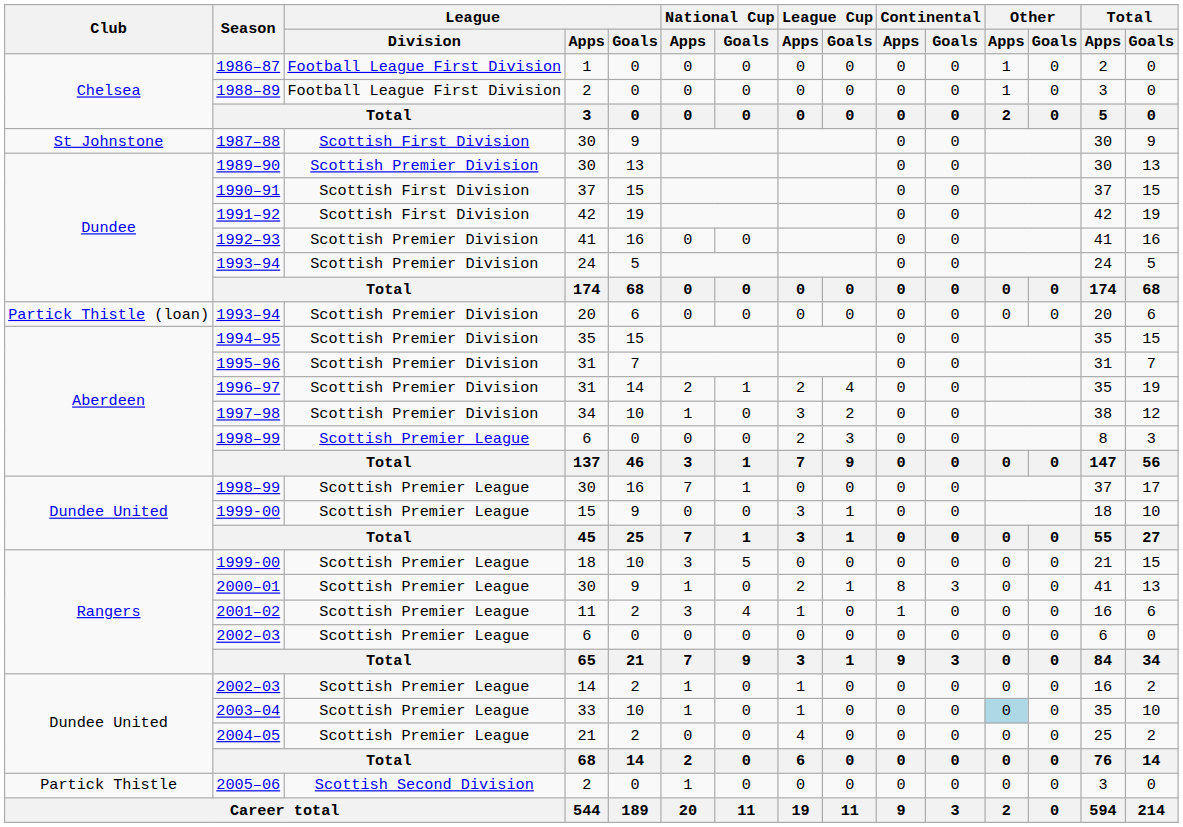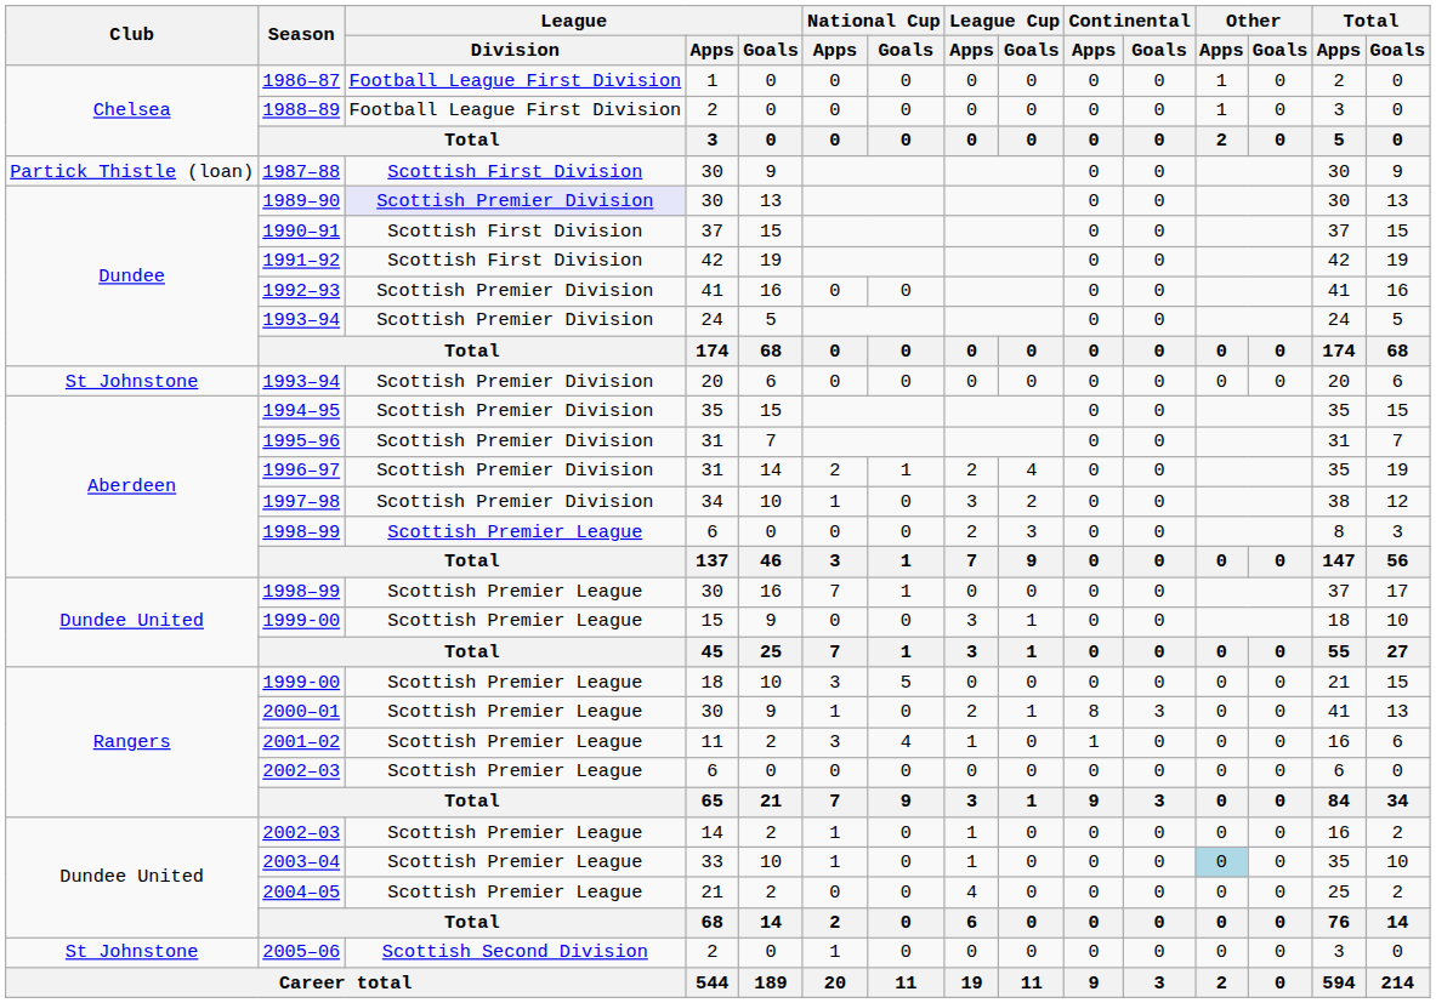 <table class="wikitable" style="text-align:center">
 <tr>
 <th rowspan="2">Club</th>
 <th rowspan="2">Season</th>
 <th colspan="3">League</th>
 <th colspan="2">National Cup</th>
 <th colspan="2">League Cup</th>
 <th colspan="2">Continental</th>
 <th colspan="2">Other</th>
 <th colspan="2">Total</th>
 </tr>
 <tr>
 <th>Division</th>
 <th>Apps</th>
 <th>Goals</th>
 <th>Apps</th>
 <th>Goals</th>
 <th>Apps</th>
 <th>Goals</th>
 <th>Apps</th>
 <th>Goals</th>
 <th>Apps</th>
 <th>Goals</th>
 <th>Apps</th>
 <th>Goals</th>
 </tr>
 <tr>
 <td rowspan="3"><a href='#'>Chelsea</a></td>
 <td><a href='#'>1986–87</a></td>
 <td><a href='#'>Football League First Division</a></td>
 <td>1</td>
 <td>0</td>
 <td>0</td>
 <td>0</td>
 <td>0</td>
 <td>0</td>
 <td>0</td>
 <td>0</td>
 <td>1</td>
 <td>0</td>
 <td>2</td>
 <td>0</td>
 </tr>
 <tr>
 <td><a href='#'>1988–89</a></td>
 <td>Football League First Division</td>
 <td>2</td>
 <td>0</td>
 <td>0</td>
 <td>0</td>
 <td>0</td>
 <td>0</td>
 <td>0</td>
 <td>0</td>
 <td>1</td>
 <td>0</td>
 <td>3</td>
 <td>0</td>
 </tr>
 <tr>
 <th colspan="2">Total</th>
 <th>3</th>
 <th>0</th>
 <th>0</th>
 <th>0</th>
 <th>0</th>
 <th>0</th>
 <th>0</th>
 <th>0</th>
 <th>2</th>
 <th>0</th>
 <th>5</th>
 <th>0</th>
 </tr>
 <tr>
-<td><a href='#'>St Johnstone</a></td>
+<td><a href='#'>Partick Thistle</a> (loan)</td>
 <td><a href='#'>1987–88</a></td>
 <td><a href='#'>Scottish First Division</a></td>
 <td>30</td>
 <td>9</td>
 <td colspan="2"></td>
 <td colspan="2"></td>
 <td>0</td>
 <td>0</td>
 <td colspan="2"></td>
 <td>30</td>
 <td>9</td>
 </tr>
 <tr>
 <td rowspan="6"><a href='#'>Dundee</a></td>
 <td><a href='#'>1989–90</a></td>
-<td><a href='#'>Scottish Premier Division</a></td>
+<td style="background: lavender;"><a href='#'>Scottish Premier Division</a></td>
 <td>30</td>
 <td>13</td>
 <td colspan="2"></td>
 <td colspan="2"></td>
 <td>0</td>
 <td>0</td>
 <td colspan="2"></td>
 <td>30</td>
 <td>13</td>
 </tr>
 <tr>
 <td><a href='#'>1990–91</a></td>
 <td>Scottish First Division</td>
 <td>37</td>
 <td>15</td>
 <td colspan="2"></td>
 <td colspan="2"></td>
 <td>0</td>
 <td>0</td>
 <td colspan="2"></td>
 <td>37</td>
 <td>15</td>
 </tr>
 <tr>
 <td><a href='#'>1991–92</a></td>
 <td>Scottish First Division</td>
 <td>42</td>
 <td>19</td>
 <td colspan="2"></td>
 <td colspan="2"></td>
 <td>0</td>
 <td>0</td>
 <td colspan="2"></td>
 <td>42</td>
 <td>19</td>
 </tr>
 <tr>
 <td><a href='#'>1992–93</a></td>
 <td>Scottish Premier Division</td>
 <td>41</td>
 <td>16</td>
 <td>0</td>
 <td>0</td>
 <td colspan="2"></td>
 <td>0</td>
 <td>0</td>
 <td colspan="2"></td>
 <td>41</td>
 <td>16</td>
 </tr>
 <tr>
 <td><a href='#'>1993–94</a></td>
 <td>Scottish Premier Division</td>
 <td>24</td>
 <td>5</td>
 <td colspan="2"></td>
 <td colspan="2"></td>
 <td>0</td>
 <td>0</td>
 <td colspan="2"></td>
 <td>24</td>
 <td>5</td>
 </tr>
 <tr>
 <th colspan="2">Total</th>
 <th>174</th>
 <th>68</th>
 <th>0</th>
 <th>0</th>
 <th>0</th>
 <th>0</th>
 <th>0</th>
 <th>0</th>
 <th>0</th>
 <th>0</th>
 <th>174</th>
 <th>68</th>
 </tr>
 <tr>
-<td><a href='#'>Partick Thistle</a> (loan)</td>
+<td><a href='#'>St Johnstone</a></td>
 <td><a href='#'>1993–94</a></td>
 <td>Scottish Premier Division</td>
 <td>20</td>
 <td>6</td>
 <td>0</td>
 <td>0</td>
 <td>0</td>
 <td>0</td>
 <td>0</td>
 <td>0</td>
 <td>0</td>
 <td>0</td>
 <td>20</td>
 <td>6</td>
 </tr>
 <tr>
 <td rowspan="6"><a href='#'>Aberdeen</a></td>
 <td><a href='#'>1994–95</a></td>
 <td>Scottish Premier Division</td>
 <td>35</td>
 <td>15</td>
 <td colspan="2"></td>
 <td colspan="2"></td>
 <td>0</td>
 <td>0</td>
 <td colspan="2"></td>
 <td>35</td>
 <td>15</td>
 </tr>
 <tr>
 <td><a href='#'>1995–96</a></td>
 <td>Scottish Premier Division</td>
 <td>31</td>
 <td>7</td>
 <td colspan="2"></td>
 <td colspan="2"></td>
 <td>0</td>
 <td>0</td>
 <td colspan="2"></td>
 <td>31</td>
 <td>7</td>
 </tr>
 <tr>
 <td><a href='#'>1996–97</a></td>
 <td>Scottish Premier Division</td>
 <td>31</td>
 <td>14</td>
 <td>2</td>
 <td>1</td>
 <td>2</td>
 <td>4</td>
 <td>0</td>
 <td>0</td>
 <td colspan="2"></td>
 <td>35</td>
 <td>19</td>
 </tr>
 <tr>
 <td><a href='#'>1997–98</a></td>
 <td>Scottish Premier Division</td>
 <td>34</td>
 <td>10</td>
 <td>1</td>
 <td>0</td>
 <td>3</td>
 <td>2</td>
 <td>0</td>
 <td>0</td>
 <td colspan="2"></td>
 <td>38</td>
 <td>12</td>
 </tr>
 <tr>
 <td><a href='#'>1998–99</a></td>
 <td><a href='#'>Scottish Premier League</a></td>
 <td>6</td>
 <td>0</td>
 <td>0</td>
 <td>0</td>
 <td>2</td>
 <td>3</td>
 <td>0</td>
 <td>0</td>
 <td colspan="2"></td>
 <td>8</td>
 <td>3</td>
 </tr>
 <tr>
 <th colspan="2">Total</th>
 <th>137</th>
 <th>46</th>
 <th>3</th>
 <th>1</th>
 <th>7</th>
 <th>9</th>
 <th>0</th>
 <th>0</th>
 <th>0</th>
 <th>0</th>
 <th>147</th>
 <th>56</th>
 </tr>
 <tr>
 <td rowspan="3"><a href='#'>Dundee United</a></td>
 <td><a href='#'>1998–99</a></td>
 <td>Scottish Premier League</td>
 <td>30</td>
 <td>16</td>
 <td>7</td>
 <td>1</td>
 <td>0</td>
 <td>0</td>
 <td>0</td>
 <td>0</td>
 <td colspan="2"></td>
 <td>37</td>
 <td>17</td>
 </tr>
 <tr>
 <td><a href='#'>1999-00</a></td>
 <td>Scottish Premier League</td>
 <td>15</td>
 <td>9</td>
 <td>0</td>
 <td>0</td>
 <td>3</td>
 <td>1</td>
 <td>0</td>
 <td>0</td>
 <td colspan="2"></td>
 <td>18</td>
 <td>10</td>
 </tr>
 <tr>
 <th colspan="2">Total</th>
 <th>45</th>
 <th>25</th>
 <th>7</th>
 <th>1</th>
 <th>3</th>
 <th>1</th>
 <th>0</th>
 <th>0</th>
 <th>0</th>
 <th>0</th>
 <th>55</th>
 <th>27</th>
 </tr>
 <tr>
 <td rowspan="5"><a href='#'>Rangers</a></td>
 <td><a href='#'>1999-00</a></td>
 <td>Scottish Premier League</td>
 <td>18</td>
 <td>10</td>
 <td>3</td>
 <td>5</td>
 <td>0</td>
 <td>0</td>
 <td>0</td>
 <td>0</td>
 <td>0</td>
 <td>0</td>
 <td>21</td>
 <td>15</td>
 </tr>
 <tr>
 <td><a href='#'>2000–01</a></td>
 <td>Scottish Premier League</td>
 <td>30</td>
 <td>9</td>
 <td>1</td>
 <td>0</td>
 <td>2</td>
 <td>1</td>
 <td>8</td>
 <td>3</td>
 <td>0</td>
 <td>0</td>
 <td>41</td>
 <td>13</td>
 </tr>
 <tr>
 <td><a href='#'>2001–02</a></td>
 <td>Scottish Premier League</td>
 <td>11</td>
 <td>2</td>
 <td>3</td>
 <td>4</td>
 <td>1</td>
 <td>0</td>
 <td>1</td>
 <td>0</td>
 <td>0</td>
 <td>0</td>
 <td>16</td>
 <td>6</td>
 </tr>
 <tr>
 <td><a href='#'>2002–03</a></td>
 <td>Scottish Premier League</td>
 <td>6</td>
 <td>0</td>
 <td>0</td>
 <td>0</td>
 <td>0</td>
 <td>0</td>
 <td>0</td>
 <td>0</td>
 <td>0</td>
 <td>0</td>
 <td>6</td>
 <td>0</td>
 </tr>
 <tr>
 <th colspan="2">Total</th>
 <th>65</th>
 <th>21</th>
 <th>7</th>
 <th>9</th>
 <th>3</th>
 <th>1</th>
 <th>9</th>
 <th>3</th>
 <th>0</th>
 <th>0</th>
 <th>84</th>
 <th>34</th>
 </tr>
 <tr>
 <td rowspan="4">Dundee United</td>
 <td><a href='#'>2002–03</a></td>
 <td>Scottish Premier League</td>
 <td>14</td>
 <td>2</td>
 <td>1</td>
 <td>0</td>
 <td>1</td>
 <td>0</td>
 <td>0</td>
 <td>0</td>
 <td>0</td>
 <td>0</td>
 <td>16</td>
 <td>2</td>
 </tr>
 <tr>
 <td><a href='#'>2003–04</a></td>
 <td>Scottish Premier League</td>
 <td>33</td>
 <td>10</td>
 <td>1</td>
 <td>0</td>
 <td>1</td>
 <td>0</td>
 <td>0</td>
 <td>0</td>
 <td style="background: lightblue;">0</td>
 <td>0</td>
 <td>35</td>
 <td>10</td>
 </tr>
 <tr>
 <td><a href='#'>2004–05</a></td>
 <td>Scottish Premier League</td>
 <td>21</td>
 <td>2</td>
 <td>0</td>
 <td>0</td>
 <td>4</td>
 <td>0</td>
 <td>0</td>
 <td>0</td>
 <td>0</td>
 <td>0</td>
 <td>25</td>
 <td>2</td>
 </tr>
 <tr>
 <th colspan="2">Total</th>
 <th>68</th>
 <th>14</th>
 <th>2</th>
 <th>0</th>
 <th>6</th>
 <th>0</th>
 <th>0</th>
 <th>0</th>
 <th>0</th>
 <th>0</th>
 <th>76</th>
 <th>14</th>
 </tr>
 <tr>
-<td>Partick Thistle</td>
+<td><a href='#'>St Johnstone</a></td>
 <td><a href='#'>2005–06</a></td>
 <td><a href='#'>Scottish Second Division</a></td>
 <td>2</td>
 <td>0</td>
 <td>1</td>
 <td>0</td>
 <td>0</td>
 <td>0</td>
 <td>0</td>
 <td>0</td>
 <td>0</td>
 <td>0</td>
 <td>3</td>
 <td>0</td>
 </tr>
 <tr>
 <th colspan="3">Career total</th>
 <th>544</th>
 <th>189</th>
 <th>20</th>
 <th>11</th>
 <th>19</th>
 <th>11</th>
 <th>9</th>
 <th>3</th>
 <th>2</th>
 <th>0</th>
 <th>594</th>
 <th>214</th>
 </tr>
 </table>
